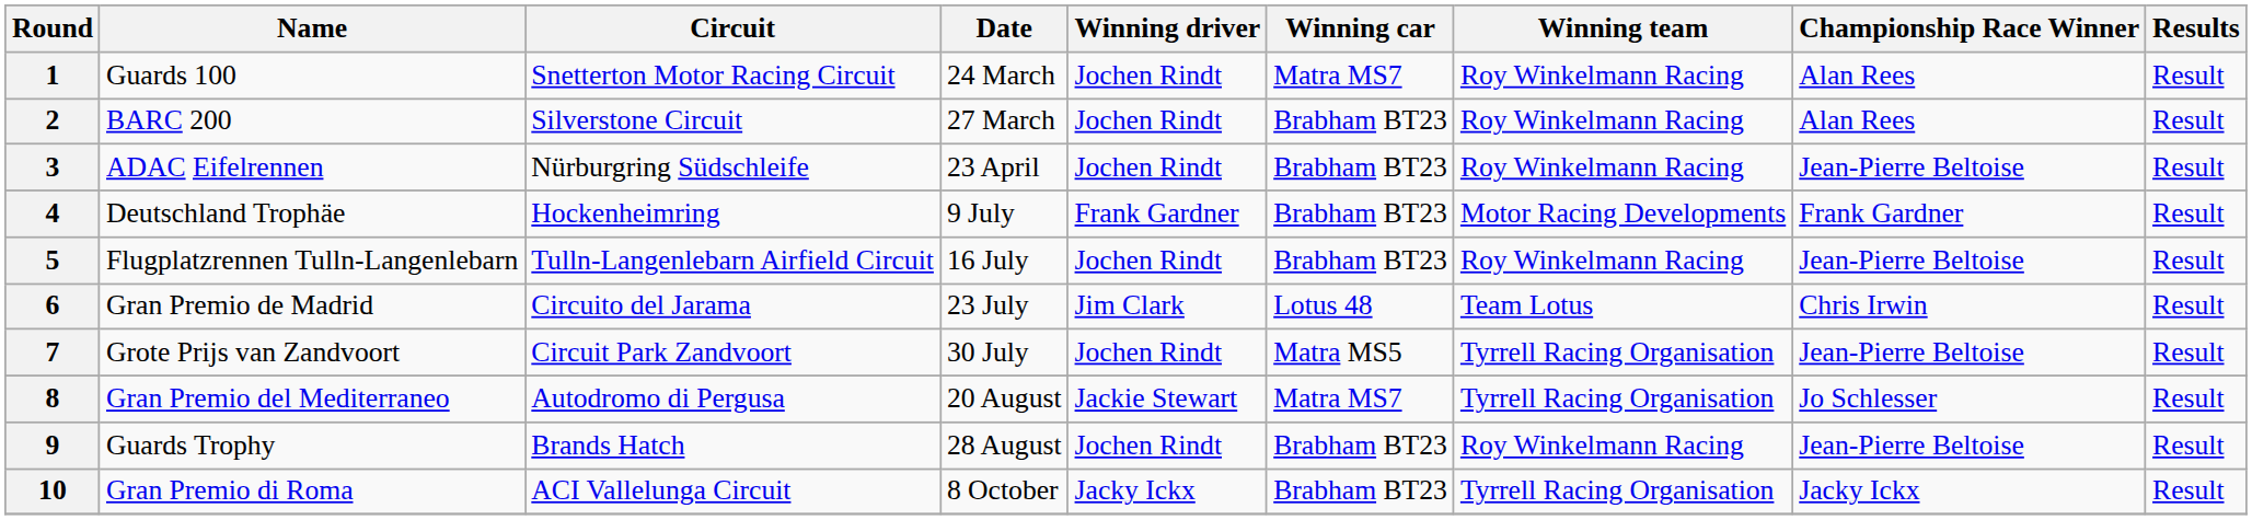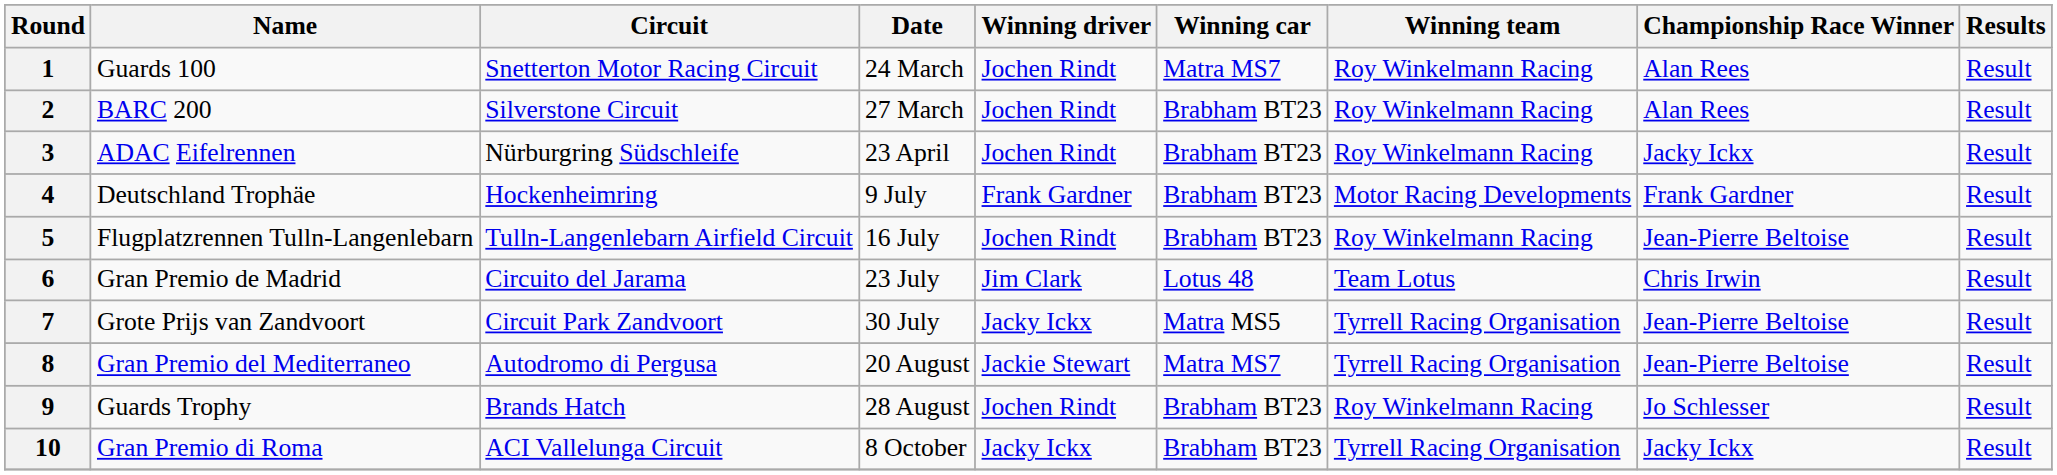 <table class="wikitable" style="font-size: 90%">
 <tr>
 <th>Round</th>
 <th>Name</th>
 <th>Circuit</th>
 <th>Date</th>
 <th>Winning driver</th>
 <th>Winning car</th>
 <th>Winning team</th>
 <th>Championship Race Winner</th>
 <th>Results</th>
 </tr>
 <tr>
 <th>1</th>
 <td> Guards 100</td>
 <td><a href='#'>Snetterton Motor Racing Circuit</a></td>
 <td>24 March</td>
 <td> <a href='#'>Jochen Rindt</a></td>
 <td><a href='#'>Matra MS7</a></td>
 <td><a href='#'>Roy Winkelmann Racing</a></td>
 <td> <a href='#'>Alan Rees</a></td>
 <td><a href='#'>Result</a></td>
 </tr>
 <tr>
 <th>2</th>
 <td> <a href='#'>BARC</a> 200</td>
 <td><a href='#'>Silverstone Circuit</a></td>
 <td>27 March</td>
 <td> <a href='#'>Jochen Rindt</a></td>
 <td><a href='#'>Brabham</a> BT23</td>
 <td><a href='#'>Roy Winkelmann Racing</a></td>
 <td> <a href='#'>Alan Rees</a></td>
 <td><a href='#'>Result</a></td>
 </tr>
 <tr>
 <th>3</th>
 <td> <a href='#'>ADAC</a> <a href='#'>Eifelrennen</a></td>
 <td>Nürburgring <a href='#'>Südschleife</a></td>
 <td>23 April</td>
 <td> <a href='#'>Jochen Rindt</a></td>
 <td><a href='#'>Brabham</a> BT23</td>
 <td><a href='#'>Roy Winkelmann Racing</a></td>
-<td> <a href='#'>Jean-Pierre Beltoise</a></td>
+<td> <a href='#'>Jacky Ickx</a></td>
 <td><a href='#'>Result</a></td>
 </tr>
 <tr>
 <th>4</th>
 <td> Deutschland Trophäe</td>
 <td><a href='#'>Hockenheimring</a></td>
 <td>9 July</td>
 <td> <a href='#'>Frank Gardner</a></td>
 <td><a href='#'>Brabham</a> BT23</td>
 <td><a href='#'>Motor Racing Developments</a></td>
 <td> <a href='#'>Frank Gardner</a></td>
 <td><a href='#'>Result</a></td>
 </tr>
 <tr>
 <th>5</th>
 <td> Flugplatzrennen Tulln-Langenlebarn</td>
 <td><a href='#'>Tulln-Langenlebarn Airfield Circuit</a></td>
 <td>16 July</td>
 <td> <a href='#'>Jochen Rindt</a></td>
 <td><a href='#'>Brabham</a> BT23</td>
 <td><a href='#'>Roy Winkelmann Racing</a></td>
 <td> <a href='#'>Jean-Pierre Beltoise</a></td>
 <td><a href='#'>Result</a></td>
 </tr>
 <tr>
 <th>6</th>
 <td> Gran Premio de Madrid</td>
 <td><a href='#'>Circuito del Jarama</a></td>
 <td>23 July</td>
 <td> <a href='#'>Jim Clark</a></td>
 <td><a href='#'>Lotus 48</a></td>
 <td><a href='#'>Team Lotus</a></td>
 <td> <a href='#'>Chris Irwin</a></td>
 <td><a href='#'>Result</a></td>
 </tr>
 <tr>
 <th>7</th>
 <td> Grote Prijs van Zandvoort</td>
 <td><a href='#'>Circuit Park Zandvoort</a></td>
 <td>30 July</td>
-<td> <a href='#'>Jochen Rindt</a></td>
+<td> <a href='#'>Jacky Ickx</a></td>
 <td><a href='#'>Matra</a> MS5</td>
 <td><a href='#'>Tyrrell Racing Organisation</a></td>
 <td> <a href='#'>Jean-Pierre Beltoise</a></td>
 <td><a href='#'>Result</a></td>
 </tr>
 <tr>
 <th>8</th>
 <td> <a href='#'>Gran Premio del Mediterraneo</a></td>
 <td><a href='#'>Autodromo di Pergusa</a></td>
 <td>20 August</td>
 <td> <a href='#'>Jackie Stewart</a></td>
 <td><a href='#'>Matra MS7</a></td>
 <td><a href='#'>Tyrrell Racing Organisation</a></td>
-<td> <a href='#'>Jo Schlesser</a></td>
+<td> <a href='#'>Jean-Pierre Beltoise</a></td>
 <td><a href='#'>Result</a></td>
 </tr>
 <tr>
 <th>9</th>
 <td> Guards Trophy</td>
 <td><a href='#'>Brands Hatch</a></td>
 <td>28 August</td>
 <td> <a href='#'>Jochen Rindt</a></td>
 <td><a href='#'>Brabham</a> BT23</td>
 <td><a href='#'>Roy Winkelmann Racing</a></td>
-<td> <a href='#'>Jean-Pierre Beltoise</a></td>
+<td> <a href='#'>Jo Schlesser</a></td>
 <td><a href='#'>Result</a></td>
 </tr>
 <tr>
 <th>10</th>
 <td> <a href='#'>Gran Premio di Roma</a></td>
 <td><a href='#'>ACI Vallelunga Circuit</a></td>
 <td>8 October</td>
 <td> <a href='#'>Jacky Ickx</a></td>
 <td><a href='#'>Brabham</a> BT23</td>
 <td><a href='#'>Tyrrell Racing Organisation</a></td>
 <td> <a href='#'>Jacky Ickx</a></td>
 <td><a href='#'>Result</a></td>
 </tr>
 <tr>
 </tr>
 </table>
